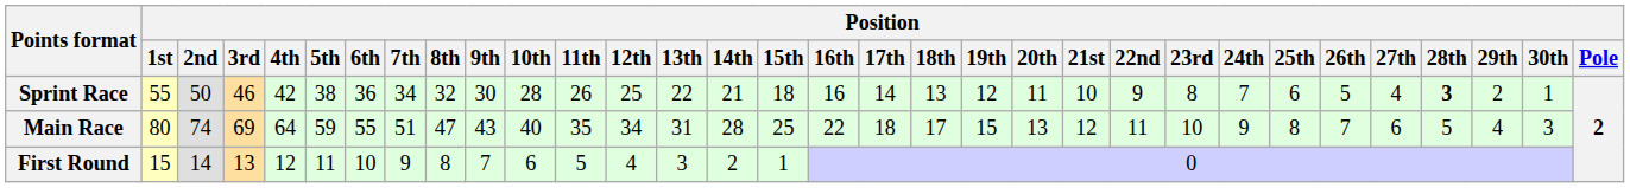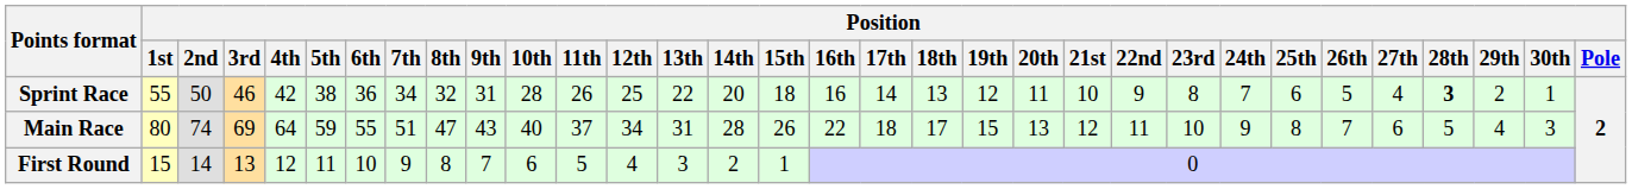 <table class="wikitable" style="font-size:85%; text-align:center">
 <tr style="background:#f9f9f9">
 <th rowspan="2">Points format</th>
 <th colspan="31">Position</th>
 </tr>
 <tr>
 <th>1st</th>
 <th>2nd</th>
 <th>3rd</th>
 <th>4th</th>
 <th>5th</th>
 <th>6th</th>
 <th>7th</th>
 <th>8th</th>
 <th>9th</th>
 <th>10th</th>
 <th>11th</th>
 <th>12th</th>
 <th>13th</th>
 <th>14th</th>
 <th>15th</th>
 <th>16th</th>
 <th>17th</th>
 <th>18th</th>
 <th>19th</th>
 <th>20th</th>
 <th>21st</th>
 <th>22nd</th>
 <th>23rd</th>
 <th>24th</th>
 <th>25th</th>
 <th>26th</th>
 <th>27th</th>
 <th>28th</th>
 <th>29th</th>
 <th>30th</th>
 <th><a href='#'>Pole</a></th>
 </tr>
 <tr>
 <th>Sprint Race</th>
 <td style="background:#ffffbf;">55</td>
 <td style="background:#dfdfdf;">50</td>
 <td style="background:#ffdf9f;">46</td>
 <td style="background:#dfffdf;">42</td>
 <td style="background:#dfffdf;">38</td>
 <td style="background:#dfffdf;">36</td>
 <td style="background:#dfffdf;">34</td>
 <td style="background:#dfffdf;">32</td>
-<td style="background:#dfffdf;">30</td>
+<td style="background:#dfffdf;">31</td>
 <td style="background:#dfffdf;">28</td>
 <td style="background:#dfffdf;">26</td>
 <td style="background:#dfffdf;">25</td>
 <td style="background:#dfffdf;">22</td>
-<td style="background:#dfffdf;">21</td>
+<td style="background:#dfffdf;">20</td>
 <td style="background:#dfffdf;">18</td>
 <td style="background:#dfffdf;">16</td>
 <td style="background:#dfffdf;">14</td>
 <td style="background:#dfffdf;">13</td>
 <td style="background:#dfffdf;">12</td>
 <td style="background:#dfffdf;">11</td>
 <td style="background:#dfffdf;">10</td>
 <td style="background:#dfffdf;">9</td>
 <td style="background:#dfffdf;">8</td>
 <td style="background:#dfffdf;">7</td>
 <td style="background:#dfffdf;">6</td>
 <td style="background:#dfffdf;">5</td>
 <td style="background:#dfffdf;">4</td>
 <td style="background:#dfffdf;"><strong>3</strong></td>
 <td style="background:#dfffdf;">2</td>
 <td style="background:#dfffdf;">1</td>
 <th rowspan="3">2</th>
 </tr>
 <tr>
 <th>Main Race</th>
 <td style="background:#ffffbf;">80</td>
 <td style="background:#dfdfdf;">74</td>
 <td style="background:#ffdf9f;">69</td>
 <td style="background:#dfffdf;">64</td>
 <td style="background:#dfffdf;">59</td>
 <td style="background:#dfffdf;">55</td>
 <td style="background:#dfffdf;">51</td>
 <td style="background:#dfffdf;">47</td>
 <td style="background:#dfffdf;">43</td>
 <td style="background:#dfffdf;">40</td>
-<td style="background:#dfffdf;">35</td>
+<td style="background:#dfffdf;">37</td>
 <td style="background:#dfffdf;">34</td>
 <td style="background:#dfffdf;">31</td>
 <td style="background:#dfffdf;">28</td>
-<td style="background:#dfffdf;">25</td>
+<td style="background:#dfffdf;">26</td>
 <td style="background:#dfffdf;">22</td>
 <td style="background:#dfffdf;">18</td>
 <td style="background:#dfffdf;">17</td>
 <td style="background:#dfffdf;">15</td>
 <td style="background:#dfffdf;">13</td>
 <td style="background:#dfffdf;">12</td>
 <td style="background:#dfffdf;">11</td>
 <td style="background:#dfffdf;">10</td>
 <td style="background:#dfffdf;">9</td>
 <td style="background:#dfffdf;">8</td>
 <td style="background:#dfffdf;">7</td>
 <td style="background:#dfffdf;">6</td>
 <td style="background:#dfffdf;">5</td>
 <td style="background:#dfffdf;">4</td>
 <td style="background:#dfffdf;">3</td>
 </tr>
 <tr>
 <th>First Round</th>
 <td style="background:#ffffbf;">15</td>
 <td style="background:#dfdfdf;">14</td>
 <td style="background:#ffdf9f;">13</td>
 <td style="background:#dfffdf;">12</td>
 <td style="background:#dfffdf;">11</td>
 <td style="background:#dfffdf;">10</td>
 <td style="background:#dfffdf;">9</td>
 <td style="background:#dfffdf;">8</td>
 <td style="background:#dfffdf;">7</td>
 <td style="background:#dfffdf;">6</td>
 <td style="background:#dfffdf;">5</td>
 <td style="background:#dfffdf;">4</td>
 <td style="background:#dfffdf;">3</td>
 <td style="background:#dfffdf;">2</td>
 <td style="background:#dfffdf;">1</td>
 <td colspan="15" style="background:#cfcfff;">0</td>
 </tr>
 </table>
